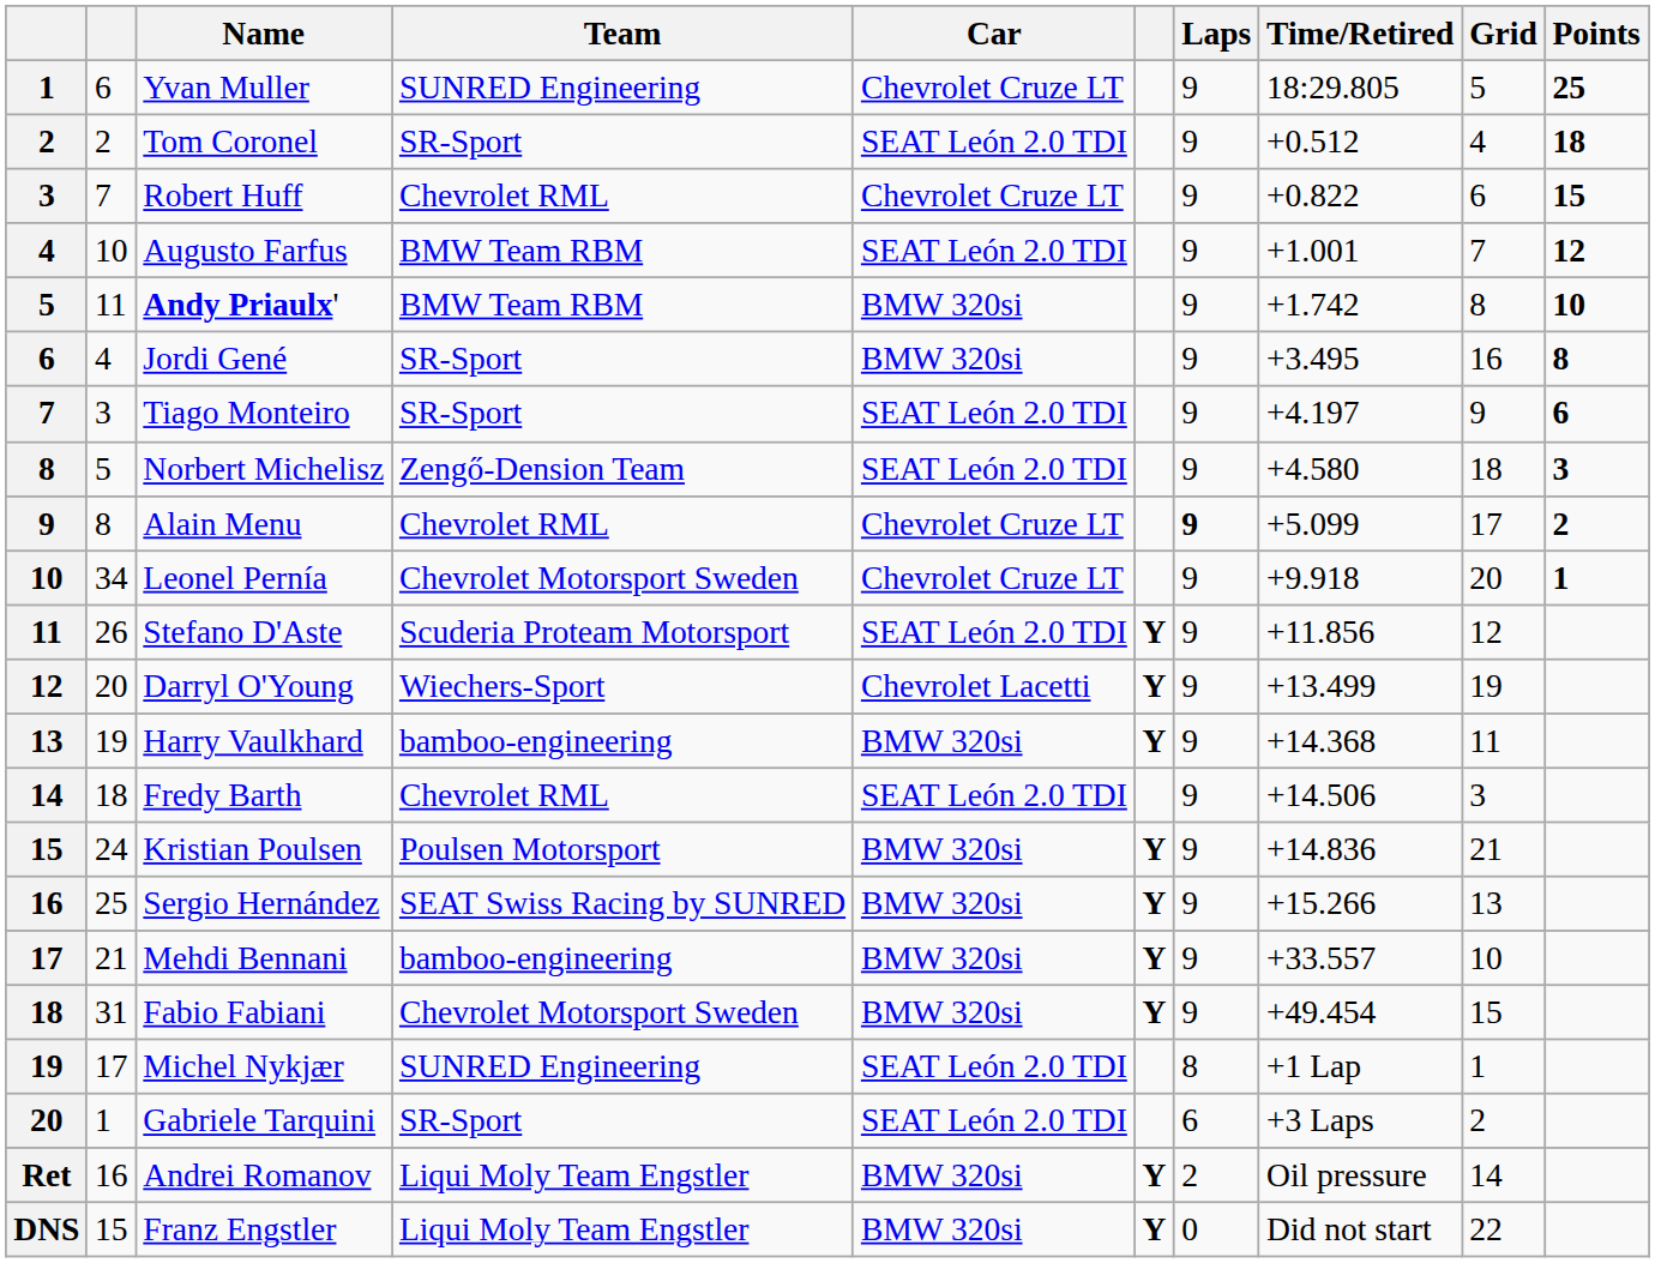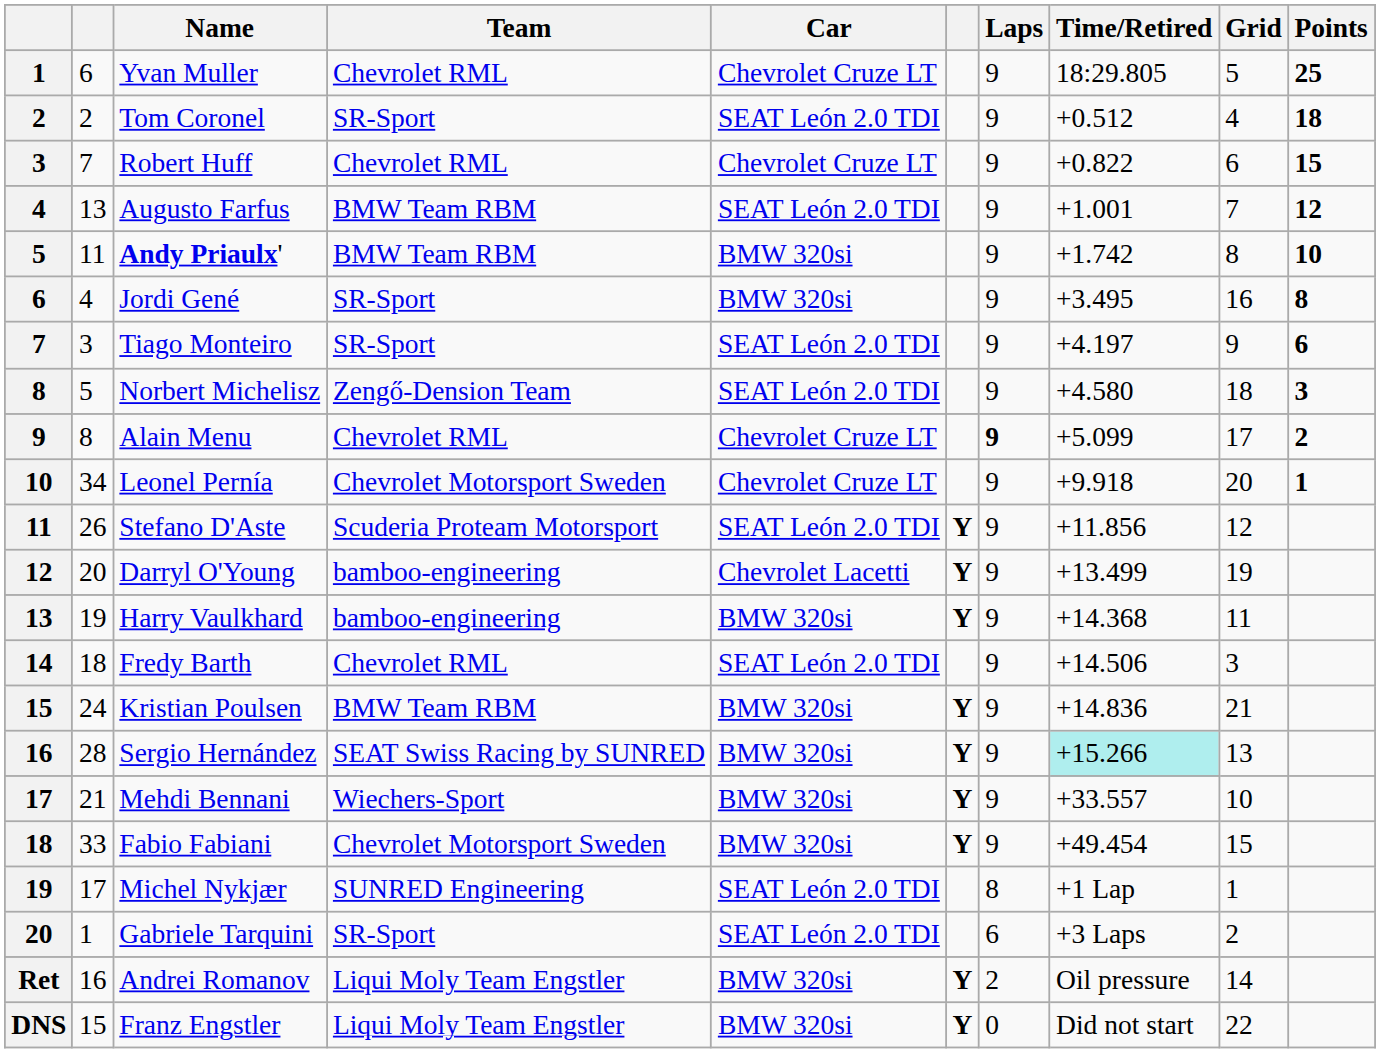 <table class="wikitable sortable" style="font-size: 95%;">
 <tr>
 <th></th>
 <th></th>
 <th>Name</th>
 <th>Team</th>
 <th>Car</th>
 <th></th>
 <th>Laps</th>
 <th>Time/Retired</th>
 <th>Grid</th>
 <th>Points</th>
 </tr>
 <tr>
 <th>1</th>
 <td>6</td>
 <td> <a href='#'>Yvan Muller</a></td>
-<td><a href='#'>SUNRED Engineering</a></td>
+<td><a href='#'>Chevrolet RML</a></td>
 <td><a href='#'>Chevrolet Cruze LT</a></td>
 <td></td>
 <td>9</td>
 <td>18:29.805</td>
 <td>5</td>
 <td><strong>25</strong></td>
 </tr>
 <tr>
 <th>2</th>
 <td>2</td>
 <td> <a href='#'>Tom Coronel</a></td>
 <td><a href='#'>SR-Sport</a></td>
 <td><a href='#'>SEAT León 2.0 TDI</a></td>
 <td></td>
 <td>9</td>
 <td>+0.512</td>
 <td>4</td>
 <td><strong>18</strong></td>
 </tr>
 <tr>
 <th>3</th>
 <td>7</td>
 <td> <a href='#'>Robert Huff</a></td>
 <td><a href='#'>Chevrolet RML</a></td>
 <td><a href='#'>Chevrolet Cruze LT</a></td>
 <td></td>
 <td>9</td>
 <td>+0.822</td>
 <td>6</td>
 <td><strong>15</strong></td>
 </tr>
 <tr>
 <th>4</th>
-<td>10</td>
+<td>13</td>
 <td> <a href='#'>Augusto Farfus</a></td>
 <td><a href='#'>BMW Team RBM</a></td>
 <td><a href='#'>SEAT León 2.0 TDI</a></td>
 <td></td>
 <td>9</td>
 <td>+1.001</td>
 <td>7</td>
 <td><strong>12</strong></td>
 </tr>
 <tr>
 <th>5</th>
 <td>11</td>
 <td> <strong><a href='#'>Andy Priaulx</a></strong>'</td>
 <td><a href='#'>BMW Team RBM</a></td>
 <td><a href='#'>BMW 320si</a></td>
 <td></td>
 <td>9</td>
 <td>+1.742</td>
 <td>8</td>
 <td><strong>10</strong></td>
 </tr>
 <tr>
 <th>6</th>
 <td>4</td>
 <td> <a href='#'>Jordi Gené</a></td>
 <td><a href='#'>SR-Sport</a></td>
 <td><a href='#'>BMW 320si</a></td>
 <td></td>
 <td>9</td>
 <td>+3.495</td>
 <td>16</td>
 <td><strong>8</strong></td>
 </tr>
 <tr>
 <th>7</th>
 <td>3</td>
 <td> <a href='#'>Tiago Monteiro</a></td>
 <td><a href='#'>SR-Sport</a></td>
 <td><a href='#'>SEAT León 2.0 TDI</a></td>
 <td></td>
 <td>9</td>
 <td>+4.197</td>
 <td>9</td>
 <td><strong>6</strong></td>
 </tr>
 <tr>
 <th>8</th>
 <td>5</td>
 <td> <a href='#'>Norbert Michelisz</a></td>
 <td><a href='#'>Zengő-Dension Team</a></td>
 <td><a href='#'>SEAT León 2.0 TDI</a></td>
 <td></td>
 <td>9</td>
 <td>+4.580</td>
 <td>18</td>
 <td><strong>3</strong></td>
 </tr>
 <tr>
 <th>9</th>
 <td>8</td>
 <td> <a href='#'>Alain Menu</a></td>
 <td><a href='#'>Chevrolet RML</a></td>
 <td><a href='#'>Chevrolet Cruze LT</a></td>
 <td></td>
 <td><strong>9</strong></td>
 <td>+5.099</td>
 <td>17</td>
 <td><strong>2</strong></td>
 </tr>
 <tr>
 <th>10</th>
 <td>34</td>
 <td> <a href='#'>Leonel Pernía</a></td>
 <td><a href='#'>Chevrolet Motorsport Sweden</a></td>
 <td><a href='#'>Chevrolet Cruze LT</a></td>
 <td></td>
 <td>9</td>
 <td>+9.918</td>
 <td>20</td>
 <td><strong>1</strong></td>
 </tr>
 <tr>
 <th>11</th>
 <td>26</td>
 <td> <a href='#'>Stefano D'Aste</a></td>
 <td><a href='#'>Scuderia Proteam Motorsport</a></td>
 <td><a href='#'>SEAT León 2.0 TDI</a></td>
 <td align=center><strong><span>Y</span></strong></td>
 <td>9</td>
 <td>+11.856</td>
 <td>12</td>
 <td></td>
 </tr>
 <tr>
 <th>12</th>
 <td>20</td>
 <td> <a href='#'>Darryl O'Young</a></td>
-<td><a href='#'>Wiechers-Sport</a></td>
+<td><a href='#'>bamboo-engineering</a></td>
 <td><a href='#'>Chevrolet Lacetti</a></td>
 <td align=center><strong><span>Y</span></strong></td>
 <td>9</td>
 <td>+13.499</td>
 <td>19</td>
 <td></td>
 </tr>
 <tr>
 <th>13</th>
 <td>19</td>
 <td> <a href='#'>Harry Vaulkhard</a></td>
 <td><a href='#'>bamboo-engineering</a></td>
 <td><a href='#'>BMW 320si</a></td>
 <td align=center><strong><span>Y</span></strong></td>
 <td>9</td>
 <td>+14.368</td>
 <td>11</td>
 <td></td>
 </tr>
 <tr>
 <th>14</th>
 <td>18</td>
 <td> <a href='#'>Fredy Barth</a></td>
 <td><a href='#'>Chevrolet RML</a></td>
 <td><a href='#'>SEAT León 2.0 TDI</a></td>
 <td></td>
 <td>9</td>
 <td>+14.506</td>
 <td>3</td>
 <td></td>
 </tr>
 <tr>
 <th>15</th>
 <td>24</td>
 <td> <a href='#'>Kristian Poulsen</a></td>
-<td><a href='#'>Poulsen Motorsport</a></td>
+<td><a href='#'>BMW Team RBM</a></td>
 <td><a href='#'>BMW 320si</a></td>
 <td align=center><strong><span>Y</span></strong></td>
 <td>9</td>
 <td>+14.836</td>
 <td>21</td>
 <td></td>
 </tr>
 <tr>
 <th>16</th>
-<td>25</td>
+<td>28</td>
 <td> <a href='#'>Sergio Hernández</a></td>
 <td><a href='#'>SEAT Swiss Racing by SUNRED</a></td>
 <td><a href='#'>BMW 320si</a></td>
 <td align=center><strong><span>Y</span></strong></td>
 <td>9</td>
-<td>+15.266</td>
+<td style="background: paleturquoise;">+15.266</td>
 <td>13</td>
 <td></td>
 </tr>
 <tr>
 <th>17</th>
 <td>21</td>
 <td> <a href='#'>Mehdi Bennani</a></td>
-<td><a href='#'>bamboo-engineering</a></td>
+<td><a href='#'>Wiechers-Sport</a></td>
 <td><a href='#'>BMW 320si</a></td>
 <td align=center><strong><span>Y</span></strong></td>
 <td>9</td>
 <td>+33.557</td>
 <td>10</td>
 <td></td>
 </tr>
 <tr>
 <th>18</th>
-<td>31</td>
+<td>33</td>
 <td> <a href='#'>Fabio Fabiani</a></td>
 <td><a href='#'>Chevrolet Motorsport Sweden</a></td>
 <td><a href='#'>BMW 320si</a></td>
 <td align=center><strong><span>Y</span></strong></td>
 <td>9</td>
 <td>+49.454</td>
 <td>15</td>
 <td></td>
 </tr>
 <tr>
 <th>19</th>
 <td>17</td>
 <td> <a href='#'>Michel Nykjær</a></td>
 <td><a href='#'>SUNRED Engineering</a></td>
 <td><a href='#'>SEAT León 2.0 TDI</a></td>
 <td></td>
 <td>8</td>
 <td>+1 Lap</td>
 <td>1</td>
 <td></td>
 </tr>
 <tr>
 <th>20</th>
 <td>1</td>
 <td> <a href='#'>Gabriele Tarquini</a></td>
 <td><a href='#'>SR-Sport</a></td>
 <td><a href='#'>SEAT León 2.0 TDI</a></td>
 <td></td>
 <td>6</td>
 <td>+3 Laps</td>
 <td>2</td>
 <td></td>
 </tr>
 <tr>
 <th>Ret</th>
 <td>16</td>
 <td> <a href='#'>Andrei Romanov</a></td>
 <td><a href='#'>Liqui Moly Team Engstler</a></td>
 <td><a href='#'>BMW 320si</a></td>
 <td align=center><strong><span>Y</span></strong></td>
 <td>2</td>
 <td>Oil pressure</td>
 <td>14</td>
 <td></td>
 </tr>
 <tr>
 <th>DNS</th>
 <td>15</td>
 <td> <a href='#'>Franz Engstler</a></td>
 <td><a href='#'>Liqui Moly Team Engstler</a></td>
 <td><a href='#'>BMW 320si</a></td>
 <td align=center><strong><span>Y</span></strong></td>
 <td>0</td>
 <td>Did not start</td>
 <td>22</td>
 <td></td>
 </tr>
 </table>
